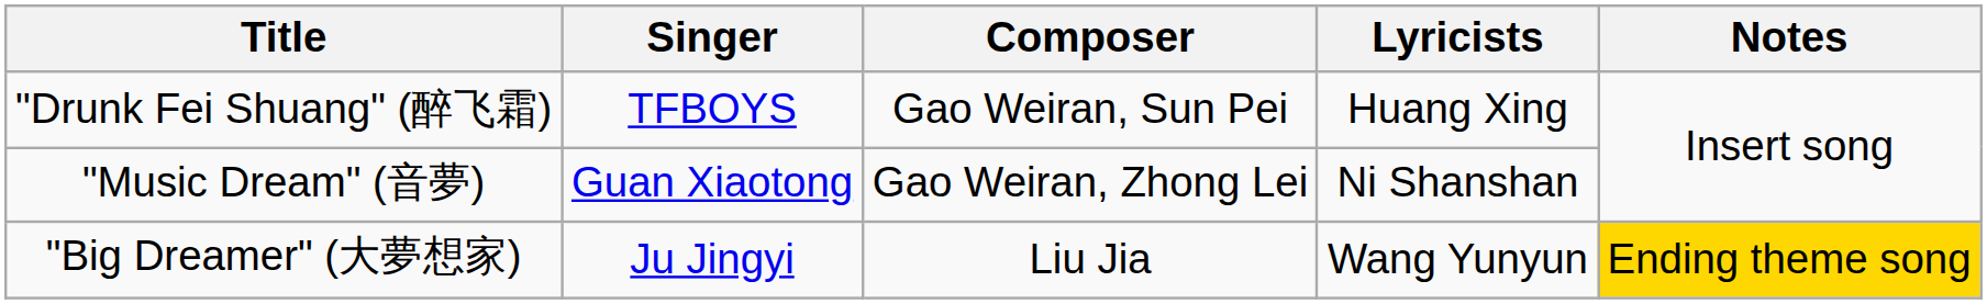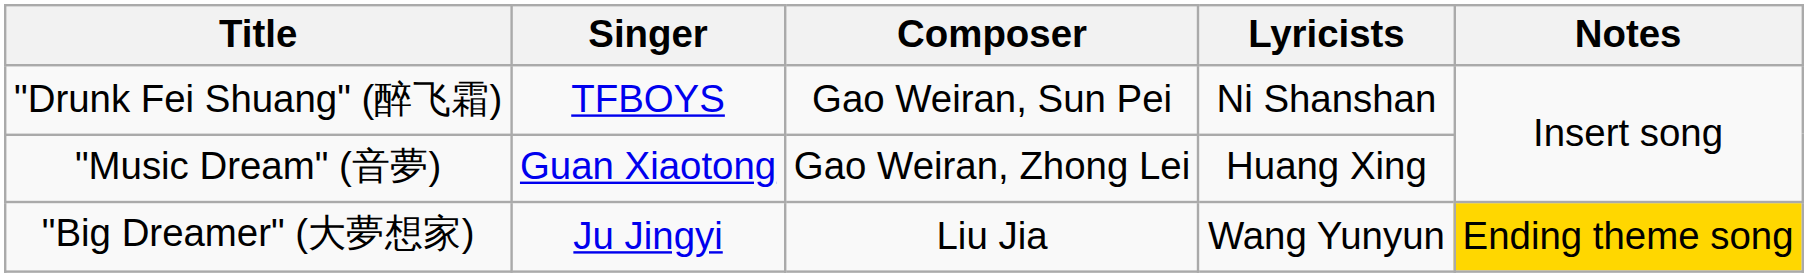 <table class="wikitable" style="text-align:center">
 <tr>
 <th>Title</th>
 <th>Singer</th>
 <th>Composer</th>
 <th>Lyricists</th>
 <th>Notes</th>
 </tr>
 <tr>
 <td>"Drunk Fei Shuang" (醉飞霜)</td>
 <td><a href='#'>TFBOYS</a></td>
 <td>Gao Weiran, Sun Pei</td>
-<td>Huang Xing</td>
+<td>Ni Shanshan</td>
 <td rowspan=2>Insert song</td>
 </tr>
 <tr>
 <td>"Music Dream" (音夢)</td>
 <td><a href='#'>Guan Xiaotong</a></td>
 <td>Gao Weiran, Zhong Lei</td>
-<td>Ni Shanshan</td>
+<td>Huang Xing</td>
 </tr>
 <tr>
 <td>"Big Dreamer" (大夢想家)</td>
 <td><a href='#'>Ju Jingyi</a></td>
 <td>Liu Jia</td>
 <td>Wang Yunyun</td>
 <td style="background: gold;">Ending theme song</td>
 </tr>
 </table>
